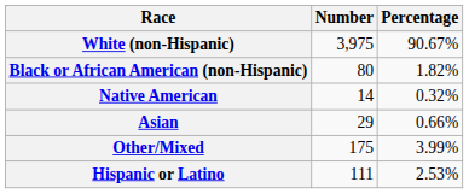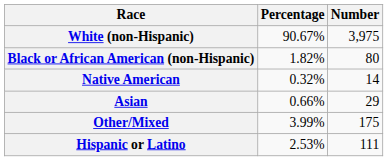 <table class="wikitable" style="text-align:right">
 <tr>
 <th scope="col">Race</th>
+<th scope="col">Percentage</th>
 <th scope="col">Number</th>
-<th scope="col">Percentage</th>
 </tr>
 <tr>
 <th scope="row"><a href='#'>White</a> (non-Hispanic)</th>
+<td>90.67%</td>
 <td>3,975</td>
-<td>90.67%</td>
 </tr>
 <tr>
 <th scope="row"><a href='#'>Black or African American</a> (non-Hispanic)</th>
+<td>1.82%</td>
 <td>80</td>
-<td>1.82%</td>
 </tr>
 <tr>
 <th scope="row"><a href='#'>Native American</a></th>
+<td>0.32%</td>
 <td>14</td>
-<td>0.32%</td>
 </tr>
 <tr>
 <th scope="row"><a href='#'>Asian</a></th>
+<td>0.66%</td>
 <td>29</td>
-<td>0.66%</td>
 </tr>
 <tr>
 <th scope="row"><a href='#'>Other/Mixed</a></th>
+<td>3.99%</td>
 <td>175</td>
-<td>3.99%</td>
 </tr>
 <tr>
 <th scope="row"><a href='#'>Hispanic</a> or <a href='#'>Latino</a></th>
+<td>2.53%</td>
 <td>111</td>
-<td>2.53%</td>
 </tr>
 </table>
